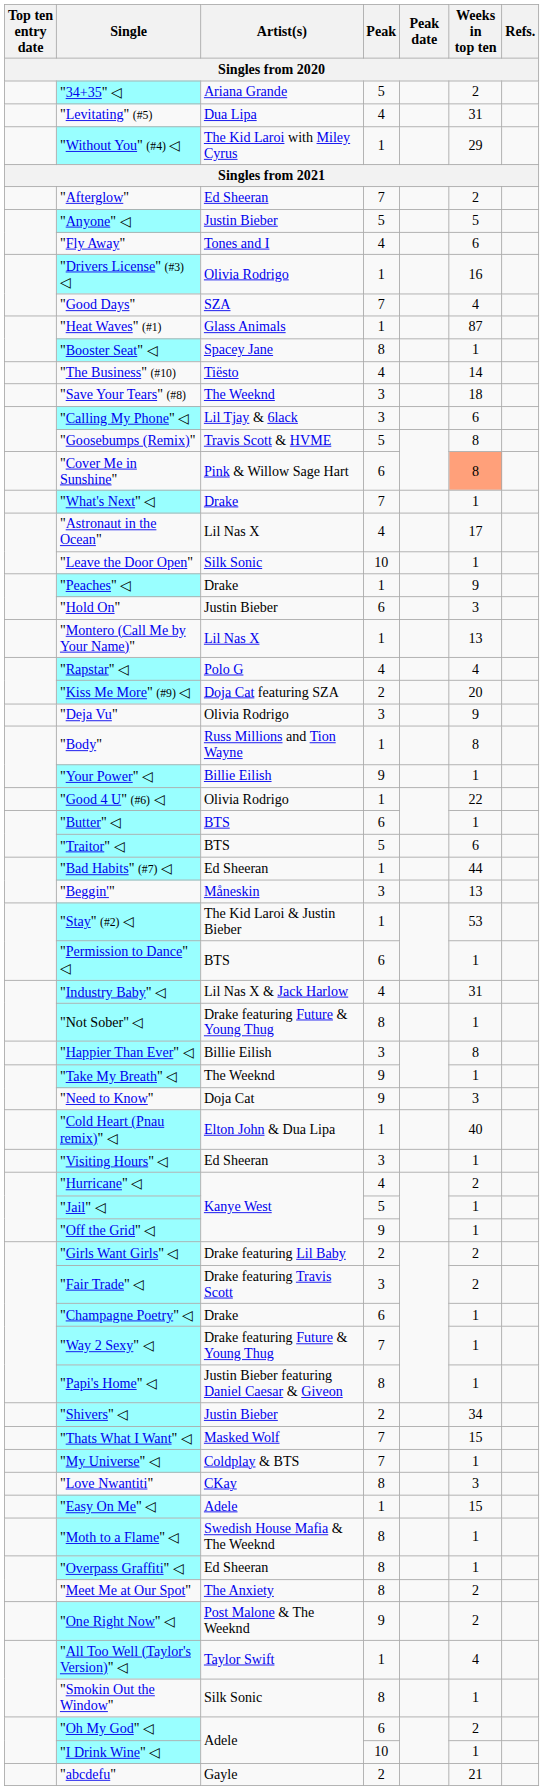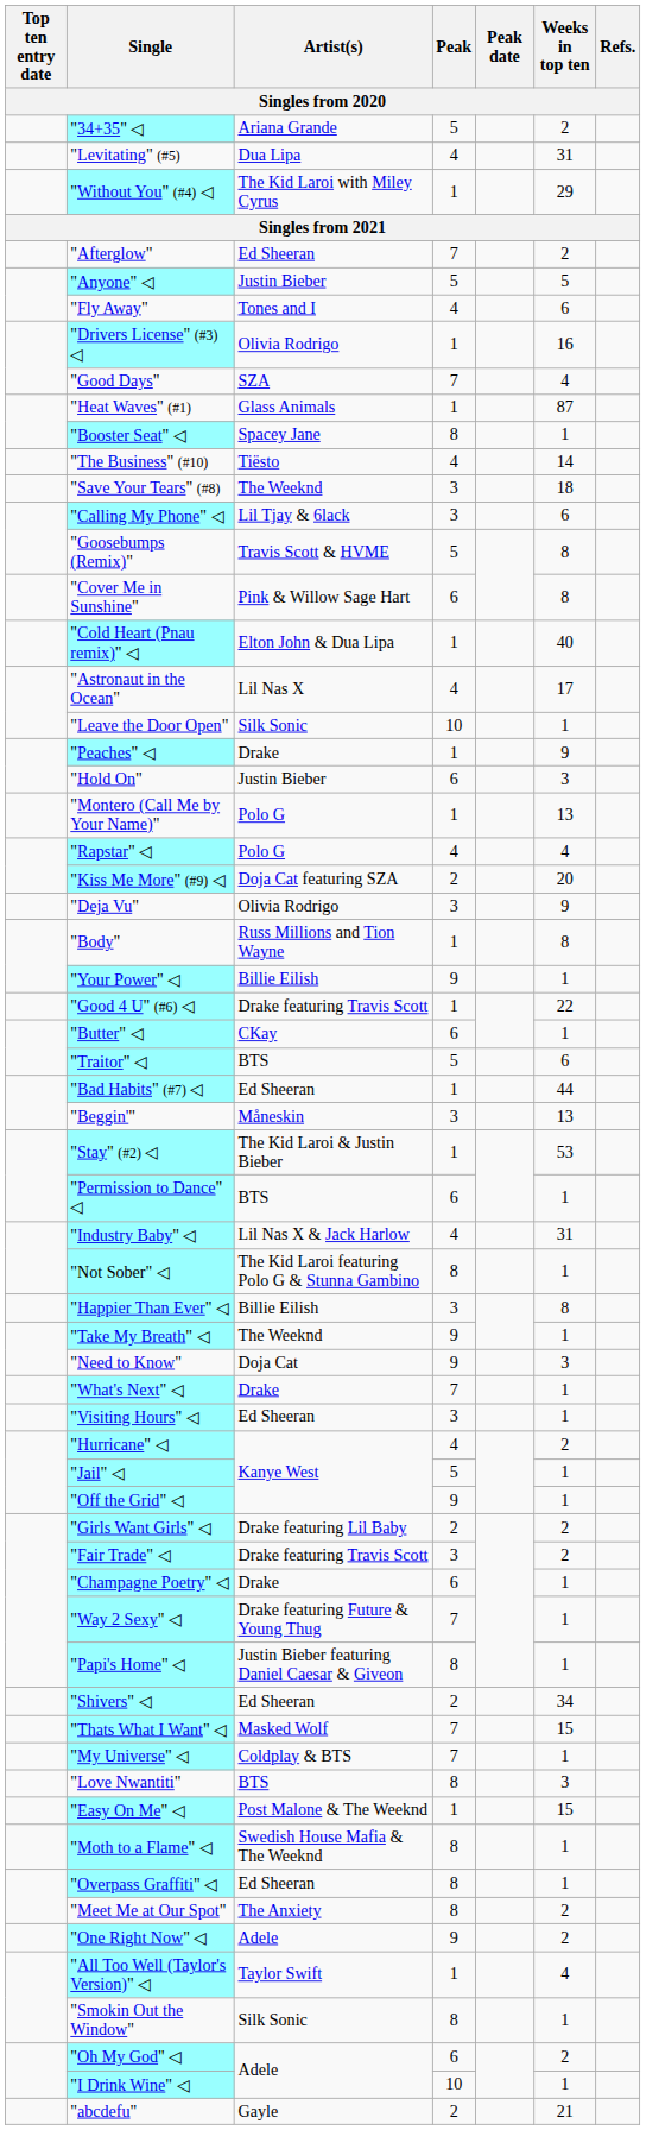 <table class="wikitable sortable">
 <tr>
 <th>Top ten<br>entry date</th>
 <th>Single</th>
 <th>Artist(s)</th>
 <th data-sort-type="number">Peak</th>
 <th>Peak date</th>
 <th data-sort-type="number">Weeks in<br>top ten</th>
 <th>Refs.</th>
 </tr>
 <tr>
 <th colspan=7>Singles from 2020</th>
 </tr>
 <tr>
 <td></td>
 <td style="background:#9ff;">"<a href='#'>34+35</a>" ◁  </td>
 <td><a href='#'>Ariana Grande</a></td>
 <td style="text-align:center;">5</td>
 <td></td>
 <td style="text-align:center;">2</td>
 <td style="text-align:center;"></td>
 </tr>
 <tr>
 <td></td>
 <td>"<a href='#'>Levitating</a>" <small>(#5)</small>   </td>
 <td><a href='#'>Dua Lipa</a></td>
 <td style="text-align:center;">4</td>
 <td></td>
 <td style="text-align:center;">31</td>
 <td style="text-align:center;"></td>
 </tr>
 <tr>
 <td></td>
 <td style="background:#9ff;">"<a href='#'>Without You</a>" <small>(#4)</small> ◁  </td>
 <td><a href='#'>The Kid Laroi</a> with <a href='#'>Miley Cyrus</a></td>
 <td style="text-align:center;">1</td>
 <td></td>
 <td style="text-align:center;">29</td>
 <td style="text-align:center;"></td>
 </tr>
 <tr>
 <th colspan=7>Singles from 2021</th>
 </tr>
 <tr>
 <td></td>
 <td>"<a href='#'>Afterglow</a>"</td>
 <td><a href='#'>Ed Sheeran</a></td>
 <td style="text-align:center;">7</td>
 <td></td>
 <td style="text-align:center;">2</td>
 <td style="text-align:center;"></td>
 </tr>
 <tr>
 <td rowspan=2></td>
 <td style="background:#9ff;">"<a href='#'>Anyone</a>" ◁</td>
 <td><a href='#'>Justin Bieber</a></td>
 <td style="text-align:center;">5</td>
 <td></td>
 <td style="text-align:center;">5</td>
 <td style="text-align:center;"></td>
 </tr>
 <tr>
 <td>"<a href='#'>Fly Away</a>"</td>
 <td><a href='#'>Tones and I</a></td>
 <td style="text-align:center;">4</td>
 <td></td>
 <td style="text-align:center;">6</td>
 <td style="text-align:center;"></td>
 </tr>
 <tr>
 <td rowspan=2></td>
 <td style="background:#9ff;">"<a href='#'>Drivers License</a>" <small>(#3)</small> ◁ </td>
 <td><a href='#'>Olivia Rodrigo</a></td>
 <td style="text-align:center;">1</td>
 <td></td>
 <td style="text-align:center;">16</td>
 <td style="text-align:center;"></td>
 </tr>
 <tr>
 <td>"<a href='#'>Good Days</a>" </td>
 <td><a href='#'>SZA</a></td>
 <td style="text-align:center;">7</td>
 <td></td>
 <td style="text-align:center;">4</td>
 <td style="text-align:center;"></td>
 </tr>
 <tr>
 <td rowspan=2></td>
 <td>"<a href='#'>Heat Waves</a>" <small>(#1)</small> </td>
 <td><a href='#'>Glass Animals</a></td>
 <td style="text-align:center;">1</td>
 <td></td>
 <td style="text-align:center;">87</td>
 <td style="text-align:center;"></td>
 </tr>
 <tr>
 <td style="background:#9ff;">"<a href='#'>Booster Seat</a>" ◁</td>
 <td><a href='#'>Spacey Jane</a></td>
 <td style="text-align:center;">8</td>
 <td></td>
 <td style="text-align:center;">1</td>
 <td style="text-align:center;"></td>
 </tr>
 <tr>
 <td></td>
 <td>"<a href='#'>The Business</a>" <small>(#10)</small> </td>
 <td><a href='#'>Tiësto</a></td>
 <td style="text-align:center;">4</td>
 <td></td>
 <td style="text-align:center;">14</td>
 <td style="text-align:center;"></td>
 </tr>
 <tr>
 <td></td>
 <td>"<a href='#'>Save Your Tears</a>" <small>(#8)</small>  </td>
 <td><a href='#'>The Weeknd</a></td>
 <td style="text-align:center;">3</td>
 <td></td>
 <td style="text-align:center;">18</td>
 <td style="text-align:center;"></td>
 </tr>
 <tr>
 <td rowspan=2></td>
 <td style="background:#9ff;">"<a href='#'>Calling My Phone</a>" ◁</td>
 <td><a href='#'>Lil Tjay</a> & <a href='#'>6lack</a></td>
 <td style="text-align:center;">3</td>
 <td></td>
 <td style="text-align:center;">6</td>
 <td style="text-align:center;"></td>
 </tr>
 <tr>
 <td>"<a href='#'>Goosebumps (Remix)</a>"</td>
 <td><a href='#'>Travis Scott</a> & <a href='#'>HVME</a></td>
 <td style="text-align:center;">5</td>
 <td rowspan=2></td>
 <td style="text-align:center;">8</td>
 <td style="text-align:center;"></td>
 </tr>
 <tr>
 <td></td>
 <td>"<a href='#'>Cover Me in Sunshine</a>"</td>
 <td><a href='#'>Pink</a> & Willow Sage Hart</td>
 <td style="text-align:center;">6</td>
-<td style="background: lightsalmon; text-align:center;">8</td>
+<td style="text-align:center;">8</td>
 <td style="text-align:center;"></td>
 </tr>
 <tr>
 <td></td>
-<td style="background:#9ff;">"<a href='#'>What's Next</a>" ◁</td>
-<td><a href='#'>Drake</a></td>
-<td style="text-align:center;">7</td>
+<td style="background:#9ff;">"<a href='#'>Cold Heart (Pnau remix)</a>" ◁</td>
+<td><a href='#'>Elton John</a> & Dua Lipa</td>
+<td style="text-align:center;">1</td>
 <td></td>
-<td style="text-align:center;">1</td>
+<td style="text-align:center;">40</td>
 <td style="text-align:center;"></td>
 </tr>
 <tr>
 <td rowspan=2></td>
 <td>"<a href='#'>Astronaut in the Ocean</a>"</td>
 <td>Lil Nas X</td>
 <td style="text-align:center;">4</td>
 <td></td>
 <td style="text-align:center;">17</td>
 <td style="text-align:center;"></td>
 </tr>
 <tr>
 <td>"<a href='#'>Leave the Door Open</a>"</td>
 <td><a href='#'>Silk Sonic</a></td>
 <td style="text-align:center;">10</td>
 <td></td>
 <td style="text-align:center;">1</td>
 <td style="text-align:center;"></td>
 </tr>
 <tr>
 <td rowspan=2></td>
 <td style="background:#9ff;">"<a href='#'>Peaches</a>" ◁</td>
 <td>Drake</td>
 <td style="text-align:center;">1</td>
 <td></td>
 <td style="text-align:center;">9</td>
 <td style="text-align:center;"></td>
 </tr>
 <tr>
 <td>"<a href='#'>Hold On</a>"</td>
 <td>Justin Bieber</td>
 <td style="text-align:center;">6</td>
 <td></td>
 <td style="text-align:center;">3</td>
 <td style="text-align:center;"></td>
 </tr>
 <tr>
 <td></td>
 <td>"<a href='#'>Montero (Call Me by Your Name)</a>"   </td>
-<td><a href='#'>Lil Nas X</a></td>
+<td><a href='#'>Polo G</a></td>
 <td style="text-align:center;">1</td>
 <td></td>
 <td style="text-align:center;">13</td>
 <td style="text-align:center;"></td>
 </tr>
 <tr>
 <td rowspan=2></td>
 <td style="background:#9ff;">"<a href='#'>Rapstar</a>" ◁</td>
 <td><a href='#'>Polo G</a></td>
 <td style="text-align:center;">4</td>
 <td></td>
 <td style="text-align:center;">4</td>
 <td style="text-align:center;"></td>
 </tr>
 <tr>
 <td style="background:#9ff;">"<a href='#'>Kiss Me More</a>" <small>(#9)</small> ◁</td>
 <td><a href='#'>Doja Cat</a> featuring SZA</td>
 <td style="text-align:center;">2</td>
 <td></td>
 <td style="text-align:center;">20</td>
 <td style="text-align:center;"></td>
 </tr>
 <tr>
 <td></td>
 <td>"<a href='#'>Deja Vu</a>" </td>
 <td>Olivia Rodrigo</td>
 <td style="text-align:center;">3</td>
 <td></td>
 <td style="text-align:center;">9</td>
 <td style="text-align:center;"></td>
 </tr>
 <tr>
 <td rowspan=2></td>
 <td>"<a href='#'>Body</a>"</td>
 <td><a href='#'>Russ Millions</a> and <a href='#'>Tion Wayne</a></td>
 <td style="text-align:center;">1</td>
 <td></td>
 <td style="text-align:center;">8</td>
 <td style="text-align:center;"></td>
 </tr>
 <tr>
 <td style="background:#9ff;">"<a href='#'>Your Power</a>" ◁</td>
 <td><a href='#'>Billie Eilish</a></td>
 <td style="text-align:center;">9</td>
 <td></td>
 <td style="text-align:center;">1</td>
 <td style="text-align:center;"></td>
 </tr>
 <tr>
 <td></td>
 <td style="background:#9ff;">"<a href='#'>Good 4 U</a>" <small>(#6)</small> ◁ </td>
-<td>Olivia Rodrigo</td>
+<td>Drake featuring <a href='#'>Travis Scott</a></td>
 <td style="text-align:center;">1</td>
 <td rowspan=2></td>
 <td style="text-align:center;">22</td>
 <td style="text-align:center;"></td>
 </tr>
 <tr>
 <td rowspan=2></td>
 <td style="background:#9ff;">"<a href='#'>Butter</a>" ◁</td>
-<td><a href='#'>BTS</a></td>
+<td><a href='#'>CKay</a></td>
 <td style="text-align:center;">6</td>
 <td style="text-align:center;">1</td>
 <td style="text-align:center;"></td>
 </tr>
 <tr>
 <td style="background:#9ff;">"<a href='#'>Traitor</a>" ◁ </td>
 <td>BTS</td>
 <td style="text-align:center;">5</td>
 <td></td>
 <td style="text-align:center;">6</td>
 <td style="text-align:center;"></td>
 </tr>
 <tr>
 <td rowspan=2></td>
 <td style="background:#9ff;">"<a href='#'>Bad Habits</a>" <small>(#7)</small> ◁</td>
 <td>Ed Sheeran</td>
 <td style="text-align:center;">1</td>
 <td></td>
 <td style="text-align:center;">44</td>
 <td style="text-align:center;"></td>
 </tr>
 <tr>
 <td>"<a href='#'>Beggin'</a>" </td>
 <td><a href='#'>Måneskin</a></td>
 <td style="text-align:center;">3</td>
 <td></td>
 <td style="text-align:center;">13</td>
 <td style="text-align:center;"></td>
 </tr>
 <tr>
 <td rowspan=2></td>
 <td style="background:#9ff;">"<a href='#'>Stay</a>" <small>(#2)</small> ◁</td>
 <td>The Kid Laroi & Justin Bieber</td>
 <td style="text-align:center;">1</td>
 <td rowspan=2></td>
 <td style="text-align:center;">53</td>
 <td style="text-align:center;"></td>
 </tr>
 <tr>
 <td style="background:#9ff;">"<a href='#'>Permission to Dance</a>" ◁</td>
 <td>BTS</td>
 <td style="text-align:center;">6</td>
 <td style="text-align:center;">1</td>
 <td style="text-align:center;"></td>
 </tr>
 <tr>
 <td rowspan=2></td>
 <td style="background:#9ff;">"<a href='#'>Industry Baby</a>" ◁ </td>
 <td>Lil Nas X & <a href='#'>Jack Harlow</a></td>
 <td style="text-align:center;">4</td>
 <td></td>
 <td style="text-align:center;">31</td>
 <td style="text-align:center;"></td>
 </tr>
 <tr>
 <td style="background:#9ff;">"Not Sober" ◁</td>
-<td>Drake featuring <a href='#'>Future</a> & <a href='#'>Young Thug</a></td>
+<td>The Kid Laroi featuring Polo G & <a href='#'>Stunna Gambino</a></td>
 <td style="text-align:center;">8</td>
 <td></td>
 <td style="text-align:center;">1</td>
 <td style="text-align:center;"></td>
 </tr>
 <tr>
 <td></td>
 <td style="background:#9ff;">"<a href='#'>Happier Than Ever</a>" ◁ </td>
 <td>Billie Eilish</td>
 <td style="text-align:center;">3</td>
 <td rowspan=2></td>
 <td style="text-align:center;">8</td>
 <td style="text-align:center;"></td>
 </tr>
 <tr>
 <td rowspan=2></td>
 <td style="background:#9ff;">"<a href='#'>Take My Breath</a>" ◁</td>
 <td>The Weeknd</td>
 <td style="text-align:center;">9</td>
 <td style="text-align:center;">1</td>
 <td style="text-align:center;"></td>
 </tr>
 <tr>
 <td>"<a href='#'>Need to Know</a>"</td>
 <td>Doja Cat</td>
 <td style="text-align:center;">9</td>
 <td></td>
 <td style="text-align:center;">3</td>
 <td style="text-align:center;"></td>
 </tr>
 <tr>
 <td></td>
-<td style="background:#9ff;">"<a href='#'>Cold Heart (Pnau remix)</a>" ◁</td>
-<td><a href='#'>Elton John</a> & Dua Lipa</td>
+<td style="background:#9ff;">"<a href='#'>What's Next</a>" ◁</td>
+<td><a href='#'>Drake</a></td>
+<td style="text-align:center;">7</td>
+<td></td>
 <td style="text-align:center;">1</td>
-<td></td>
-<td style="text-align:center;">40</td>
 <td style="text-align:center;"></td>
 </tr>
 <tr>
 <td></td>
 <td style="background:#9ff;">"<a href='#'>Visiting Hours</a>" ◁</td>
 <td>Ed Sheeran</td>
 <td style="text-align:center;">3</td>
 <td></td>
 <td style="text-align:center;">1</td>
 <td style="text-align:center;"></td>
 </tr>
 <tr>
 <td rowspan=3></td>
 <td style="background:#9ff;">"<a href='#'>Hurricane</a>" ◁</td>
 <td rowspan=3><a href='#'>Kanye West</a></td>
 <td style="text-align:center;">4</td>
 <td rowspan=3></td>
 <td style="text-align:center;">2</td>
 <td style="text-align:center;"></td>
 </tr>
 <tr>
 <td style="background:#9ff;">"<a href='#'>Jail</a>" ◁</td>
 <td style="text-align:center;">5</td>
 <td style="text-align:center;">1</td>
 <td style="text-align:center;"></td>
 </tr>
 <tr>
 <td style="background:#9ff;">"<a href='#'>Off the Grid</a>" ◁</td>
 <td style="text-align:center;">9</td>
 <td style="text-align:center;">1</td>
 <td style="text-align:center;"></td>
 </tr>
 <tr>
 <td rowspan=5></td>
 <td style="background:#9ff;">"<a href='#'>Girls Want Girls</a>" ◁</td>
 <td>Drake featuring <a href='#'>Lil Baby</a></td>
 <td style="text-align:center;">2</td>
 <td rowspan=5></td>
 <td style="text-align:center;">2</td>
 <td style="text-align:center;"></td>
 </tr>
 <tr>
 <td style="background:#9ff;">"<a href='#'>Fair Trade</a>" ◁</td>
 <td>Drake featuring <a href='#'>Travis Scott</a></td>
 <td style="text-align:center;">3</td>
 <td style="text-align:center;">2</td>
 <td style="text-align:center;"></td>
 </tr>
 <tr>
 <td style="background:#9ff;">"<a href='#'>Champagne Poetry</a>" ◁</td>
 <td>Drake</td>
 <td style="text-align:center;">6</td>
 <td style="text-align:center;">1</td>
 <td style="text-align:center;"></td>
 </tr>
 <tr>
 <td style="background:#9ff;">"<a href='#'>Way 2 Sexy</a>" ◁</td>
 <td>Drake featuring <a href='#'>Future</a> & <a href='#'>Young Thug</a></td>
 <td style="text-align:center;">7</td>
 <td style="text-align:center;">1</td>
 <td style="text-align:center;"></td>
 </tr>
 <tr>
 <td style="background:#9ff;">"<a href='#'>Papi's Home</a>" ◁</td>
 <td>Justin Bieber featuring <a href='#'>Daniel Caesar</a> & <a href='#'>Giveon</a></td>
 <td style="text-align:center;">8</td>
 <td style="text-align:center;">1</td>
 <td style="text-align:center;"></td>
 </tr>
 <tr>
 <td></td>
 <td style="background:#9ff;">"<a href='#'>Shivers</a>" ◁</td>
-<td><a href='#'>Justin Bieber</a></td>
+<td>Ed Sheeran</td>
 <td style="text-align:center;">2</td>
 <td></td>
 <td style="text-align:center;">34</td>
 <td style="text-align:center;"></td>
 </tr>
 <tr>
 <td></td>
 <td style="background:#9ff;">"<a href='#'>Thats What I Want</a>" ◁</td>
 <td><a href='#'>Masked Wolf</a></td>
 <td style="text-align:center;">7</td>
 <td></td>
 <td style="text-align:center;">15</td>
 <td style="text-align:center;"></td>
 </tr>
 <tr>
 <td></td>
 <td style="background:#9ff;">"<a href='#'>My Universe</a>" ◁</td>
 <td><a href='#'>Coldplay</a> & BTS</td>
 <td style="text-align:center;">7</td>
 <td></td>
 <td style="text-align:center;">1</td>
 <td style="text-align:center;"></td>
 </tr>
 <tr>
 <td></td>
 <td>"<a href='#'>Love Nwantiti</a>"</td>
-<td><a href='#'>CKay</a></td>
+<td><a href='#'>BTS</a></td>
 <td style="text-align:center;">8</td>
 <td></td>
 <td style="text-align:center;">3</td>
 <td style="text-align:center;"></td>
 </tr>
 <tr>
 <td></td>
 <td style="background:#9ff;">"<a href='#'>Easy On Me</a>" ◁</td>
-<td><a href='#'>Adele</a></td>
+<td><a href='#'>Post Malone</a> & The Weeknd</td>
 <td style="text-align:center;">1</td>
 <td></td>
 <td style="text-align:center;">15</td>
 <td style="text-align:center;"></td>
 </tr>
 <tr>
 <td></td>
 <td style="background:#9ff;">"<a href='#'>Moth to a Flame</a>" ◁</td>
 <td><a href='#'>Swedish House Mafia</a> & The Weeknd</td>
 <td style="text-align:center;">8</td>
 <td></td>
 <td style="text-align:center;">1</td>
 <td style="text-align:center;"></td>
 </tr>
 <tr>
 <td rowspan=2></td>
 <td style="background:#9ff;">"<a href='#'>Overpass Graffiti</a>" ◁</td>
 <td>Ed Sheeran</td>
 <td style="text-align:center;">8</td>
 <td></td>
 <td style="text-align:center;">1</td>
 <td style="text-align:center;"></td>
 </tr>
 <tr>
 <td>"<a href='#'>Meet Me at Our Spot</a>"</td>
 <td><a href='#'>The Anxiety</a></td>
 <td style="text-align:center;">8</td>
 <td></td>
 <td style="text-align:center;">2</td>
 <td style="text-align:center;"></td>
 </tr>
 <tr>
 <td></td>
 <td style="background:#9ff;">"<a href='#'>One Right Now</a>" ◁</td>
-<td><a href='#'>Post Malone</a> & The Weeknd</td>
+<td><a href='#'>Adele</a></td>
 <td style="text-align:center;">9</td>
 <td></td>
 <td style="text-align:center;">2</td>
 <td style="text-align:center;"></td>
 </tr>
 <tr>
 <td rowspan=2></td>
 <td style="background:#9ff;">"<a href='#'>All Too Well (Taylor's Version)</a>" ◁</td>
 <td><a href='#'>Taylor Swift</a></td>
 <td style="text-align:center;">1</td>
 <td></td>
 <td style="text-align:center;">4</td>
 <td style="text-align:center;"></td>
 </tr>
 <tr>
 <td>"<a href='#'>Smokin Out the Window</a>"</td>
 <td>Silk Sonic</td>
 <td style="text-align:center;">8</td>
 <td></td>
 <td style="text-align:center;">1</td>
 <td style="text-align:center;"></td>
 </tr>
 <tr>
 <td rowspan=2></td>
 <td style="background:#9ff;">"<a href='#'>Oh My God</a>" ◁</td>
 <td rowspan=2>Adele</td>
 <td style="text-align:center;">6</td>
 <td rowspan=2></td>
 <td style="text-align:center;">2</td>
 <td style="text-align:center;"></td>
 </tr>
 <tr>
 <td style="background:#9ff;">"<a href='#'>I Drink Wine</a>" ◁</td>
 <td style="text-align:center;">10</td>
 <td style="text-align:center;">1</td>
 <td style="text-align:center;"></td>
 </tr>
 <tr>
 <td></td>
 <td>"<a href='#'>abcdefu</a>"</td>
 <td>Gayle</td>
 <td style="text-align:center;">2</td>
 <td></td>
 <td style="text-align:center;">21</td>
 <td style="text-align:center;"></td>
 </tr>
 </table>
